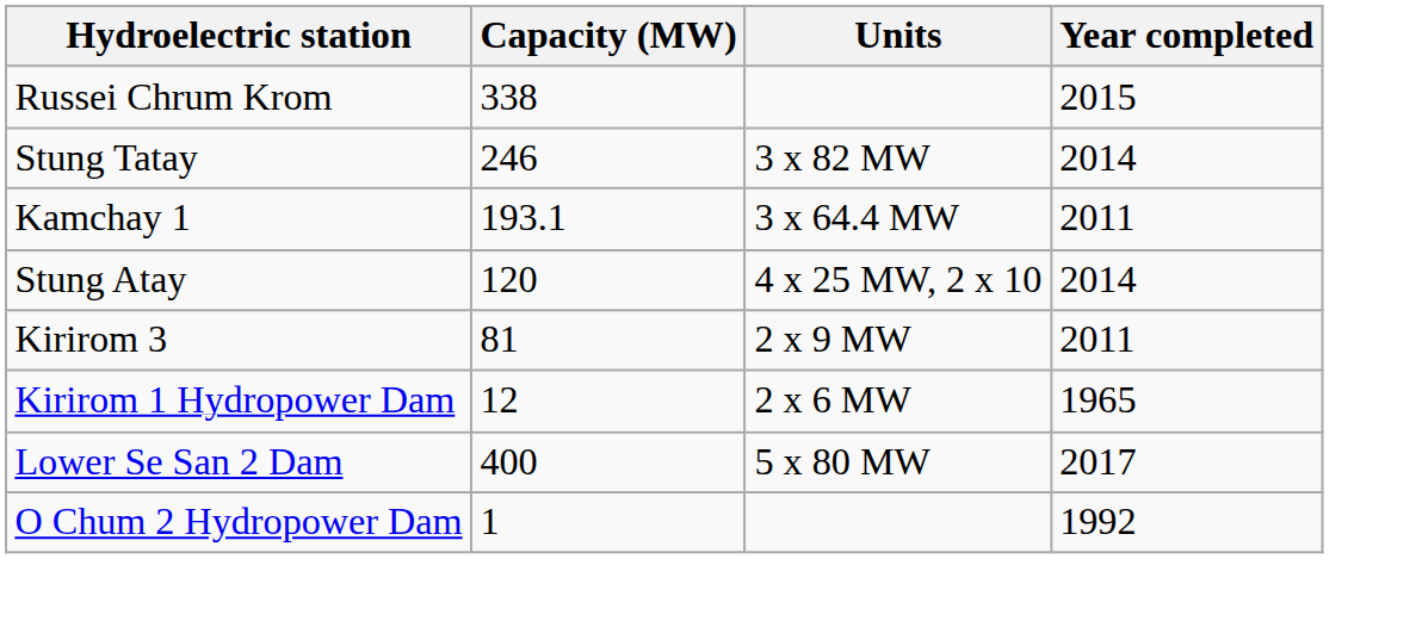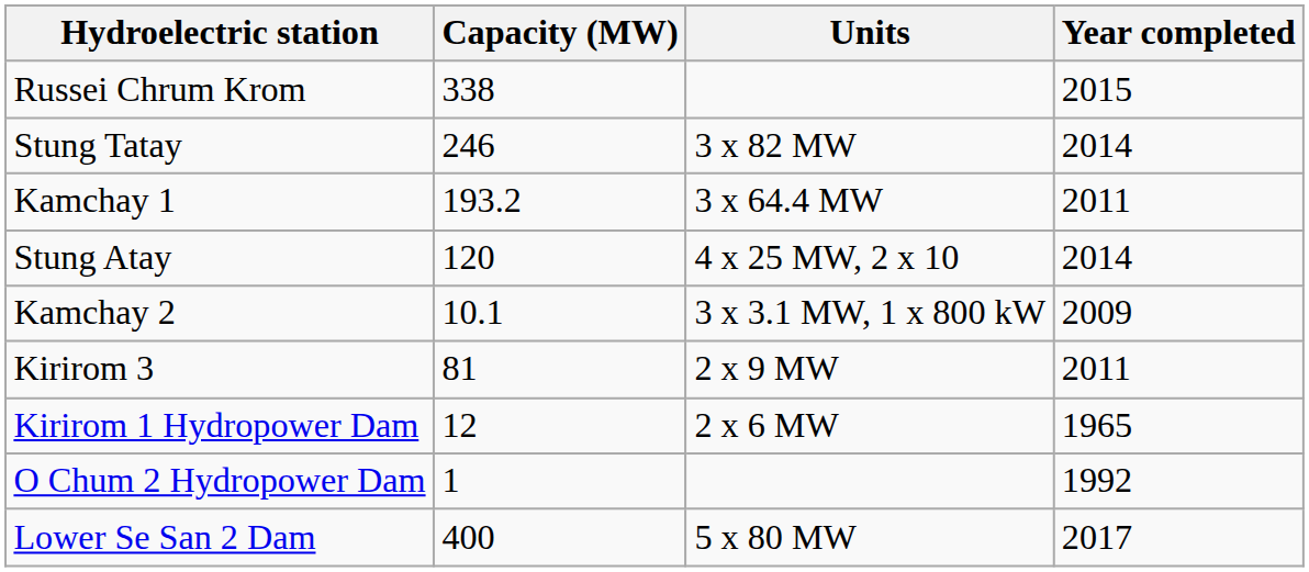 <table class="wikitable sortable">
 <tr>
 <th>Hydroelectric station</th>
 <th>Capacity (MW)</th>
 <th>Units</th>
 <th>Year completed</th>
 </tr>
 <tr>
 <td>Russei Chrum Krom</td>
 <td>338</td>
 <td></td>
 <td>2015</td>
 </tr>
 <tr>
 <td>Stung Tatay</td>
 <td>246</td>
 <td>3 x 82 MW</td>
 <td>2014</td>
 </tr>
 <tr>
 <td>Kamchay 1</td>
-<td>193.1</td>
+<td>193.2</td>
 <td>3 x 64.4 MW</td>
 <td>2011</td>
 </tr>
 <tr>
 <td>Stung Atay</td>
 <td>120</td>
 <td>4 x 25 MW, 2 x 10</td>
 <td>2014</td>
+</tr>
+<tr>
+<td>Kamchay 2</td>
+<td>10.1</td>
+<td>3 x 3.1 MW, 1 x 800 kW</td>
+<td>2009</td>
 </tr>
 <tr>
 <td>Kirirom 3</td>
 <td>81</td>
 <td>2 x 9 MW</td>
 <td>2011</td>
 </tr>
 <tr>
 <td><a href='#'>Kirirom 1 Hydropower Dam</a></td>
 <td>12</td>
 <td>2 x 6 MW</td>
 <td>1965</td>
 </tr>
 <tr>
+<td><a href='#'>O Chum 2 Hydropower Dam</a></td>
+<td>1</td>
+<td></td>
+<td>1992</td>
+</tr>
+<tr>
 <td><a href='#'>Lower Se San 2 Dam</a></td>
 <td>400</td>
 <td>5 x 80 MW</td>
 <td>2017</td>
 </tr>
-<tr>
-<td><a href='#'>O Chum 2 Hydropower Dam</a></td>
-<td>1</td>
-<td></td>
-<td>1992</td>
-</tr>
 </table>
